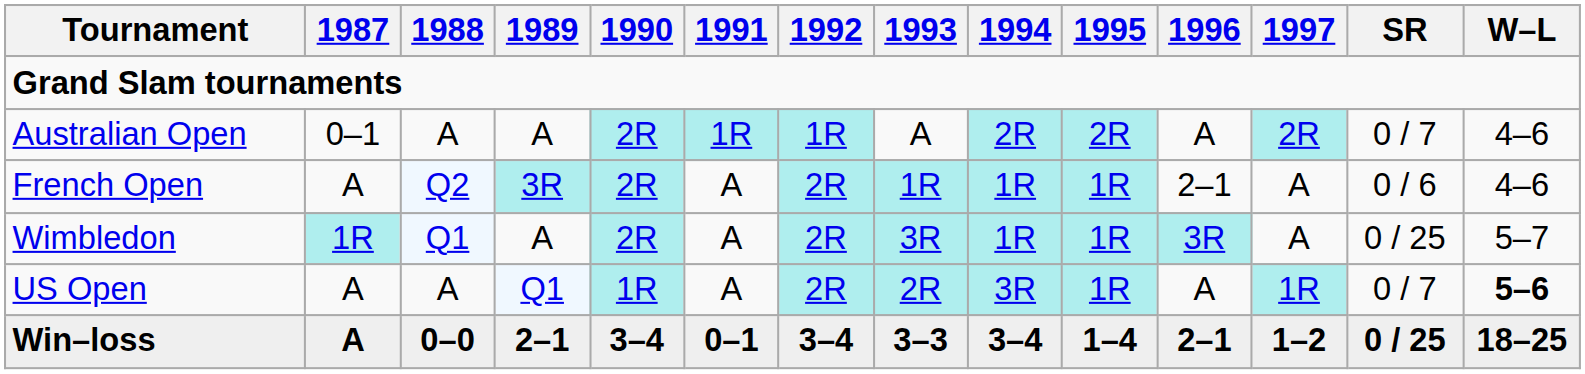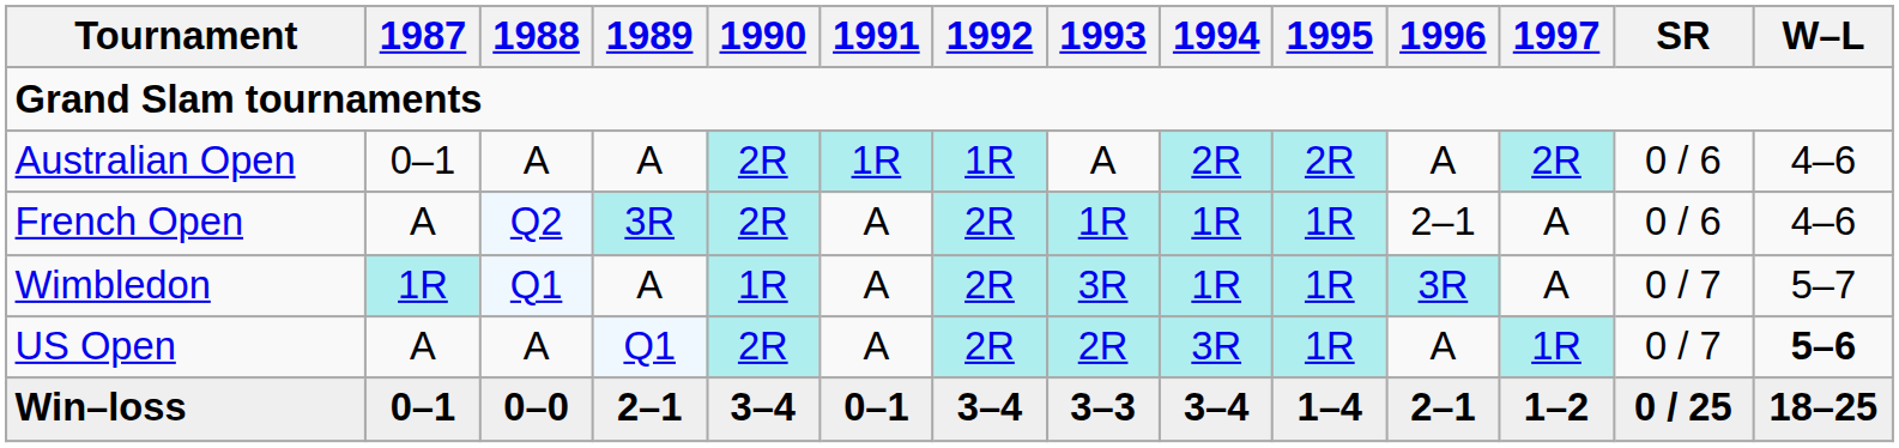 <table class=wikitable style=text-align:center>
 <tr>
 <th width=140>Tournament</th>
 <th width=39><a href='#'>1987</a></th>
 <th width=39><a href='#'>1988</a></th>
 <th width=39><a href='#'>1989</a></th>
 <th width=39><a href='#'>1990</a></th>
 <th width=39><a href='#'>1991</a></th>
 <th width=39><a href='#'>1992</a></th>
 <th width=39><a href='#'>1993</a></th>
 <th width=39><a href='#'>1994</a></th>
 <th width=39><a href='#'>1995</a></th>
 <th width=39><a href='#'>1996</a></th>
 <th width=39><a href='#'>1997</a></th>
 <th width=50>SR</th>
 <th width=50>W–L</th>
 </tr>
 <tr>
 <td colspan="25" style="text-align:left;"><strong>Grand Slam tournaments</strong></td>
 </tr>
 <tr>
 <td align=left><a href='#'>Australian Open</a></td>
 <td>0–1</td>
 <td>A</td>
 <td>A</td>
 <td bgcolor=afeeee><a href='#'>2R</a></td>
 <td bgcolor=afeeee><a href='#'>1R</a></td>
 <td bgcolor=afeeee><a href='#'>1R</a></td>
 <td>A</td>
 <td bgcolor=afeeee><a href='#'>2R</a></td>
 <td bgcolor=afeeee><a href='#'>2R</a></td>
 <td>A</td>
 <td bgcolor=afeeee><a href='#'>2R</a></td>
-<td>0 / 7</td>
+<td>0 / 6</td>
 <td>4–6</td>
 </tr>
 <tr>
 <td align=left><a href='#'>French Open</a></td>
 <td>A</td>
 <td bgcolor=f0f8ff><a href='#'>Q2</a></td>
 <td bgcolor=afeeee><a href='#'>3R</a></td>
 <td bgcolor=afeeee><a href='#'>2R</a></td>
 <td>A</td>
 <td bgcolor=afeeee><a href='#'>2R</a></td>
 <td bgcolor=afeeee><a href='#'>1R</a></td>
 <td bgcolor=afeeee><a href='#'>1R</a></td>
 <td bgcolor=afeeee><a href='#'>1R</a></td>
 <td>2–1</td>
 <td>A</td>
 <td>0 / 6</td>
 <td>4–6</td>
 </tr>
 <tr>
 <td align=left><a href='#'>Wimbledon</a></td>
 <td bgcolor=afeeee><a href='#'>1R</a></td>
 <td bgcolor=f0f8ff><a href='#'>Q1</a></td>
 <td>A</td>
-<td bgcolor=afeeee><a href='#'>2R</a></td>
+<td bgcolor=afeeee><a href='#'>1R</a></td>
 <td>A</td>
 <td bgcolor=afeeee><a href='#'>2R</a></td>
 <td bgcolor=afeeee><a href='#'>3R</a></td>
 <td bgcolor=afeeee><a href='#'>1R</a></td>
 <td bgcolor=afeeee><a href='#'>1R</a></td>
 <td bgcolor=afeeee><a href='#'>3R</a></td>
 <td>A</td>
-<td>0 / 25</td>
+<td>0 / 7</td>
 <td>5–7</td>
 </tr>
 <tr>
 <td align=left><a href='#'>US Open</a></td>
 <td>A</td>
 <td>A</td>
 <td bgcolor=f0f8ff><a href='#'>Q1</a></td>
-<td bgcolor=afeeee><a href='#'>1R</a></td>
+<td bgcolor=afeeee><a href='#'>2R</a></td>
 <td>A</td>
 <td bgcolor=afeeee><a href='#'>2R</a></td>
 <td bgcolor=afeeee><a href='#'>2R</a></td>
 <td bgcolor=afeeee><a href='#'>3R</a></td>
 <td bgcolor=afeeee><a href='#'>1R</a></td>
 <td>A</td>
 <td bgcolor=afeeee><a href='#'>1R</a></td>
 <td>0 / 7</td>
 <td><strong>5–6</strong></td>
 </tr>
 <tr style="font-weight:bold; background:#efefef;">
 <td style=text-align:left>Win–loss</td>
-<td>A</td>
+<td>0–1</td>
 <td>0–0</td>
 <td>2–1</td>
 <td>3–4</td>
 <td>0–1</td>
 <td>3–4</td>
 <td>3–3</td>
 <td>3–4</td>
 <td>1–4</td>
 <td>2–1</td>
 <td>1–2</td>
 <td>0 / 25</td>
 <td>18–25</td>
 </tr>
 </table>
